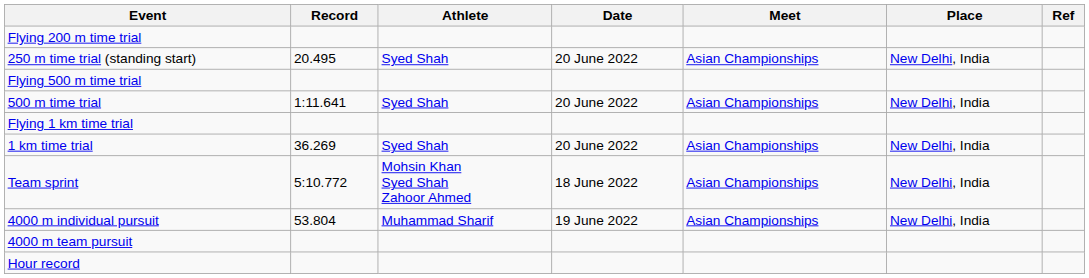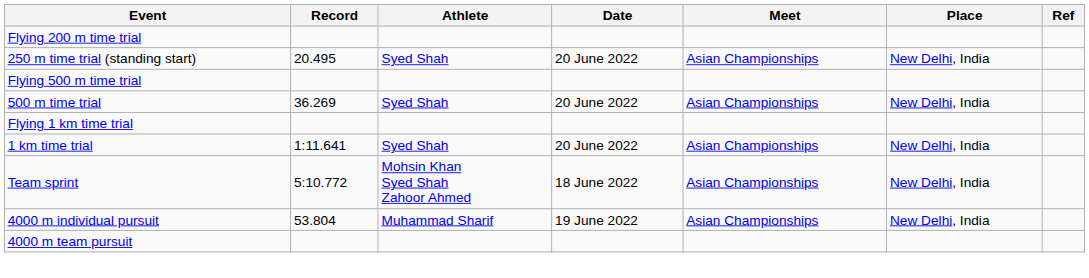 <table class="wikitable" style="font-size:95%; width: 95%;">
 <tr>
 <th>Event</th>
 <th>Record</th>
 <th>Athlete</th>
 <th>Date</th>
 <th>Meet</th>
 <th>Place</th>
 <th>Ref</th>
 </tr>
 <tr>
 <td><a href='#'>Flying 200 m time trial</a></td>
 <td></td>
 <td></td>
 <td></td>
 <td></td>
 <td></td>
 <td></td>
 </tr>
 <tr>
 <td><a href='#'>250 m time trial</a> (standing start)</td>
 <td>20.495</td>
 <td><a href='#'>Syed Shah</a></td>
 <td>20 June 2022</td>
 <td><a href='#'>Asian Championships</a></td>
 <td><a href='#'>New Delhi</a>, India</td>
 <td></td>
 </tr>
 <tr>
 <td><a href='#'>Flying 500 m time trial</a></td>
 <td></td>
 <td></td>
 <td></td>
 <td></td>
 <td></td>
 <td></td>
 </tr>
 <tr>
 <td><a href='#'>500 m time trial</a></td>
-<td>1:11.641</td>
+<td>36.269</td>
 <td><a href='#'>Syed Shah</a></td>
 <td>20 June 2022</td>
 <td><a href='#'>Asian Championships</a></td>
 <td><a href='#'>New Delhi</a>, India</td>
 <td></td>
 </tr>
 <tr>
 <td><a href='#'>Flying 1 km time trial</a></td>
 <td></td>
 <td></td>
 <td></td>
 <td></td>
 <td></td>
 <td></td>
 </tr>
 <tr>
 <td><a href='#'>1 km time trial</a></td>
-<td>36.269</td>
+<td>1:11.641</td>
 <td><a href='#'>Syed Shah</a></td>
 <td>20 June 2022</td>
 <td><a href='#'>Asian Championships</a></td>
 <td><a href='#'>New Delhi</a>, India</td>
 <td></td>
 </tr>
 <tr>
 <td><a href='#'>Team sprint</a></td>
 <td>5:10.772</td>
 <td><a href='#'>Mohsin Khan</a><br><a href='#'>Syed Shah</a><br><a href='#'>Zahoor Ahmed</a></td>
 <td>18 June 2022</td>
 <td><a href='#'>Asian Championships</a></td>
 <td><a href='#'>New Delhi</a>, India</td>
 <td></td>
 </tr>
 <tr>
 <td><a href='#'>4000 m individual pursuit</a></td>
 <td>53.804</td>
 <td><a href='#'>Muhammad Sharif</a></td>
 <td>19 June 2022</td>
 <td><a href='#'>Asian Championships</a></td>
 <td><a href='#'>New Delhi</a>, India</td>
 <td></td>
 </tr>
 <tr>
 <td><a href='#'>4000 m team pursuit</a></td>
 <td></td>
 <td></td>
 <td></td>
 <td></td>
 <td></td>
 <td></td>
 </tr>
-<tr>
-<td><a href='#'>Hour record</a></td>
-<td></td>
-<td></td>
-<td></td>
-<td></td>
-<td></td>
-<td></td>
-</tr>
 </table>
